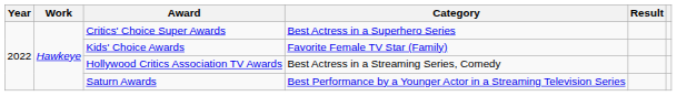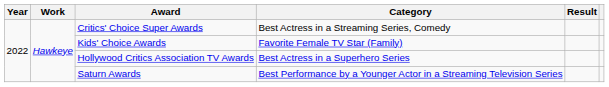 <table class="wikitable">
 <tr>
 <th>Year</th>
 <th>Work</th>
 <th>Award</th>
 <th>Category</th>
 <th>Result</th>
 <th></th>
 </tr>
 <tr>
 <td rowspan="4">2022</td>
 <td rowspan="4"><em><a href='#'>Hawkeye</a></em></td>
 <td><a href='#'>Critics' Choice Super Awards</a></td>
-<td><a href='#'>Best Actress in a Superhero Series</a></td>
+<td>Best Actress in a Streaming Series, Comedy</td>
 <td></td>
 <td style="text-align:center;"></td>
 </tr>
 <tr>
 <td><a href='#'>Kids' Choice Awards</a></td>
 <td><a href='#'>Favorite Female TV Star (Family)</a></td>
 <td></td>
 <td style="text-align:center;"></td>
 </tr>
 <tr>
 <td><a href='#'>Hollywood Critics Association TV Awards</a></td>
-<td>Best Actress in a Streaming Series, Comedy</td>
+<td><a href='#'>Best Actress in a Superhero Series</a></td>
 <td></td>
 <td style="text-align:center;"></td>
 </tr>
 <tr>
 <td><a href='#'>Saturn Awards</a></td>
 <td><a href='#'>Best Performance by a Younger Actor in a Streaming Television Series</a></td>
 <td></td>
 <td style="text-align:center;"></td>
 </tr>
 </table>
